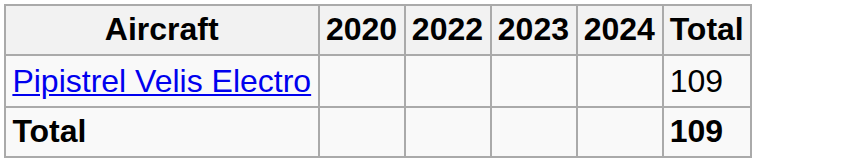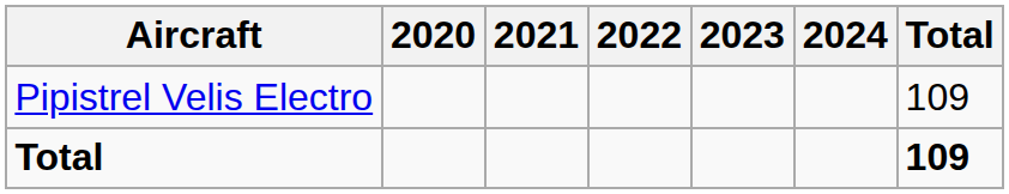 <table class="wikitable">
 <tr>
 <th>Aircraft</th>
 <th>2020</th>
+<th>2021</th>
 <th>2022</th>
 <th>2023</th>
 <th>2024</th>
 <th>Total</th>
 </tr>
 <tr>
 <td><a href='#'>Pipistrel Velis Electro</a></td>
+<td align=right></td>
 <td align=right></td>
 <td align=right></td>
 <td align=right></td>
 <td align=right></td>
 <td>109</td>
 </tr>
 <tr>
 <td><strong>Total</strong></td>
 <td align=right><strong></strong></td>
 <td align=right><strong></strong></td>
 <td align=right><strong></strong></td>
 <td align=right><strong></strong></td>
+<td align=right><strong></strong></td>
 <td><strong>109</strong></td>
 </tr>
 </table>
